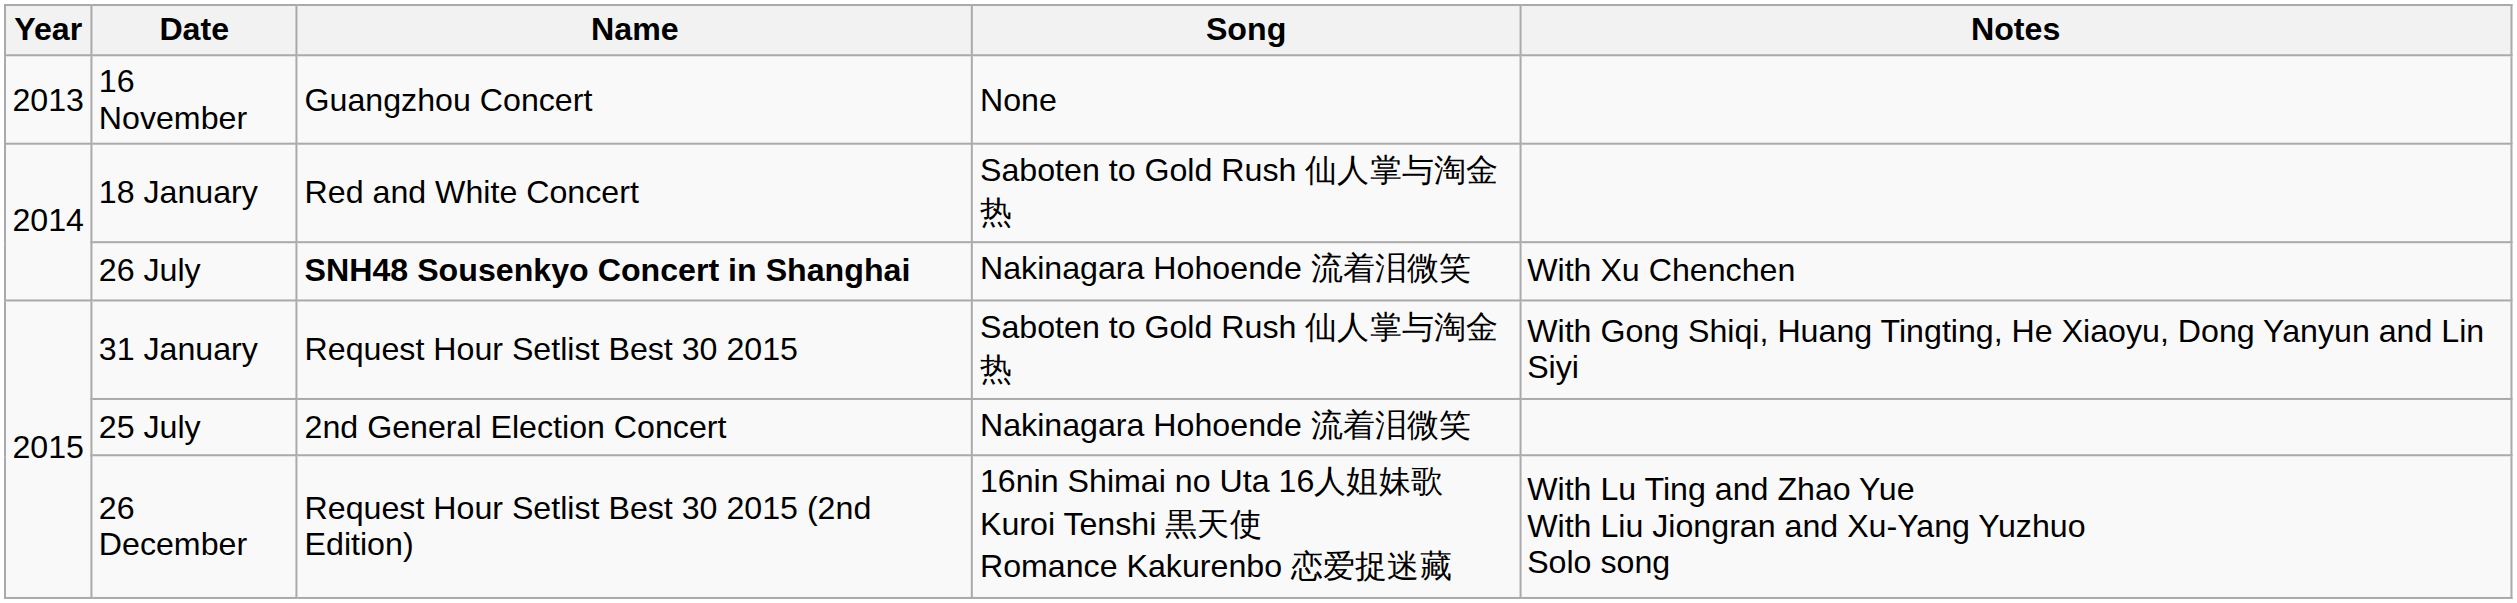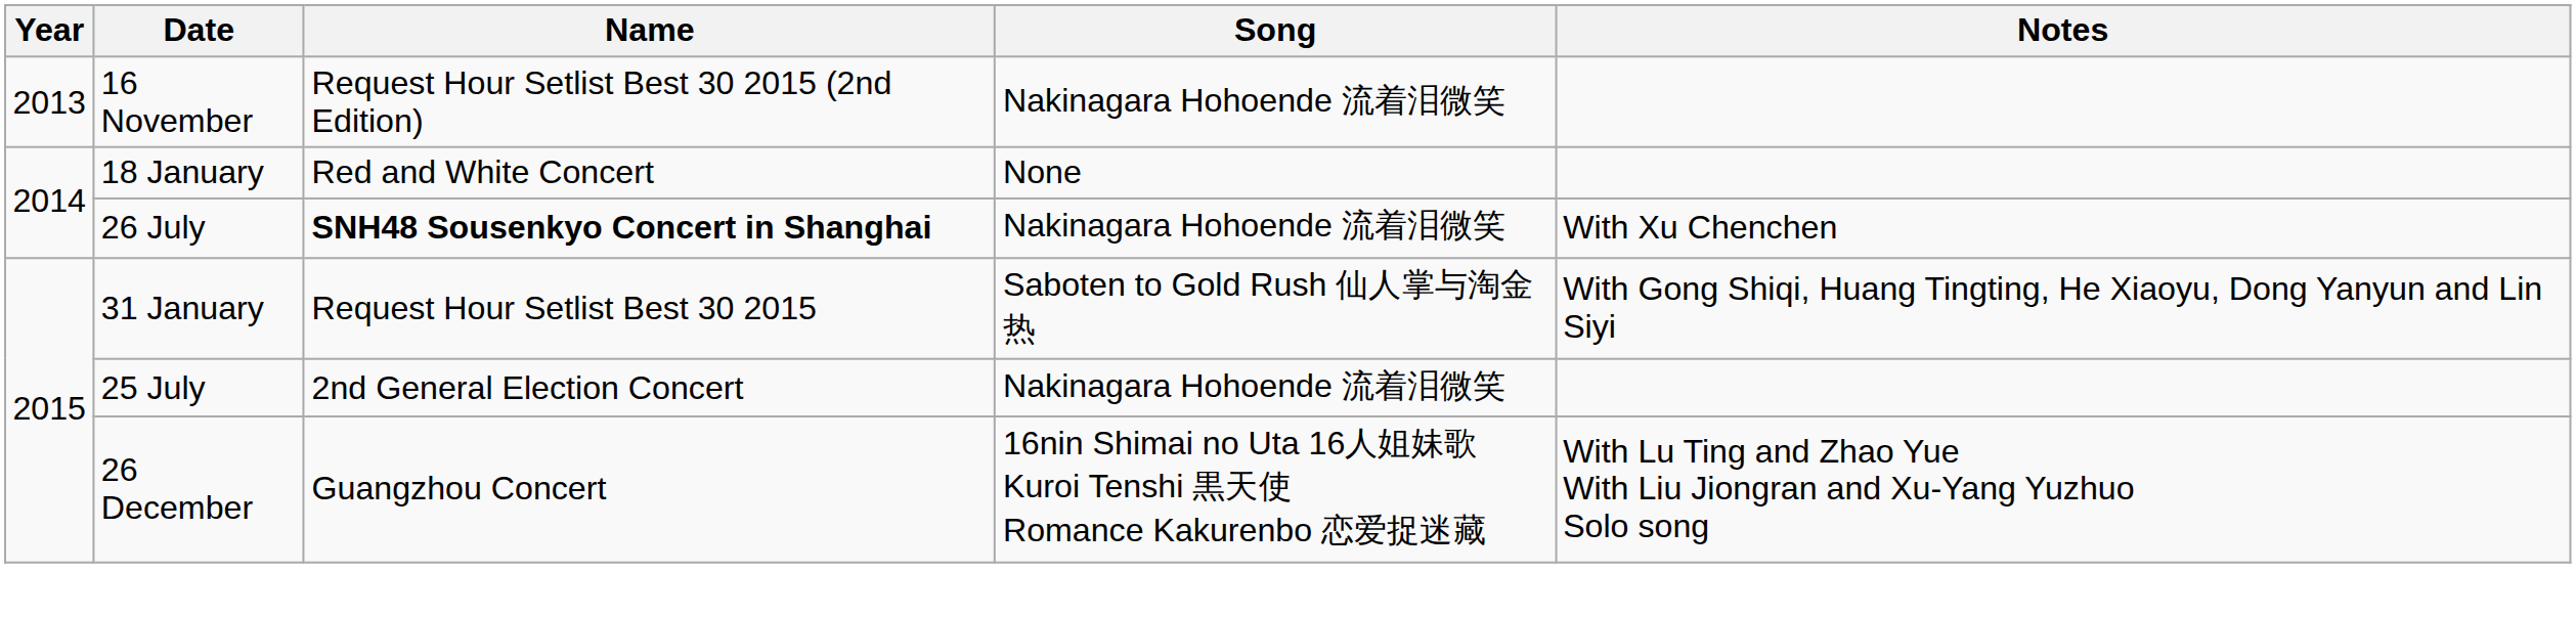 <table class="wikitable">
 <tr>
 <th>Year</th>
 <th>Date</th>
 <th>Name</th>
 <th>Song</th>
 <th>Notes</th>
 </tr>
 <tr>
 <td>2013</td>
 <td>16 November</td>
-<td>Guangzhou Concert</td>
-<td>None</td>
+<td>Request Hour Setlist Best 30 2015 (2nd Edition)</td>
+<td>Nakinagara Hohoende 流着泪微笑</td>
 <td></td>
 </tr>
 <tr>
 <td rowspan="2">2014</td>
 <td>18 January</td>
 <td>Red and White Concert</td>
-<td>Saboten to Gold Rush 仙人掌与淘金热</td>
+<td>None</td>
 <td></td>
 </tr>
 <tr>
 <td>26 July</td>
 <td><strong>SNH48 Sousenkyo Concert in Shanghai</strong></td>
 <td>Nakinagara Hohoende 流着泪微笑</td>
 <td>With Xu Chenchen</td>
 </tr>
 <tr>
 <td rowspan="3">2015</td>
 <td>31 January</td>
 <td>Request Hour Setlist Best 30 2015</td>
 <td>Saboten to Gold Rush 仙人掌与淘金热</td>
 <td>With Gong Shiqi, Huang Tingting, He Xiaoyu, Dong Yanyun and Lin Siyi</td>
 </tr>
 <tr>
 <td>25 July</td>
 <td>2nd General Election Concert</td>
 <td>Nakinagara Hohoende 流着泪微笑</td>
 <td></td>
 </tr>
 <tr>
 <td>26 December</td>
-<td>Request Hour Setlist Best 30 2015 (2nd Edition)</td>
+<td>Guangzhou Concert</td>
 <td>16nin Shimai no Uta 16人姐妹歌 <br> Kuroi Tenshi 黒天使 <br> Romance Kakurenbo 恋爱捉迷藏</td>
 <td>With Lu Ting and Zhao Yue <br> With Liu Jiongran and Xu-Yang Yuzhuo <br> Solo song</td>
 </tr>
 </table>
